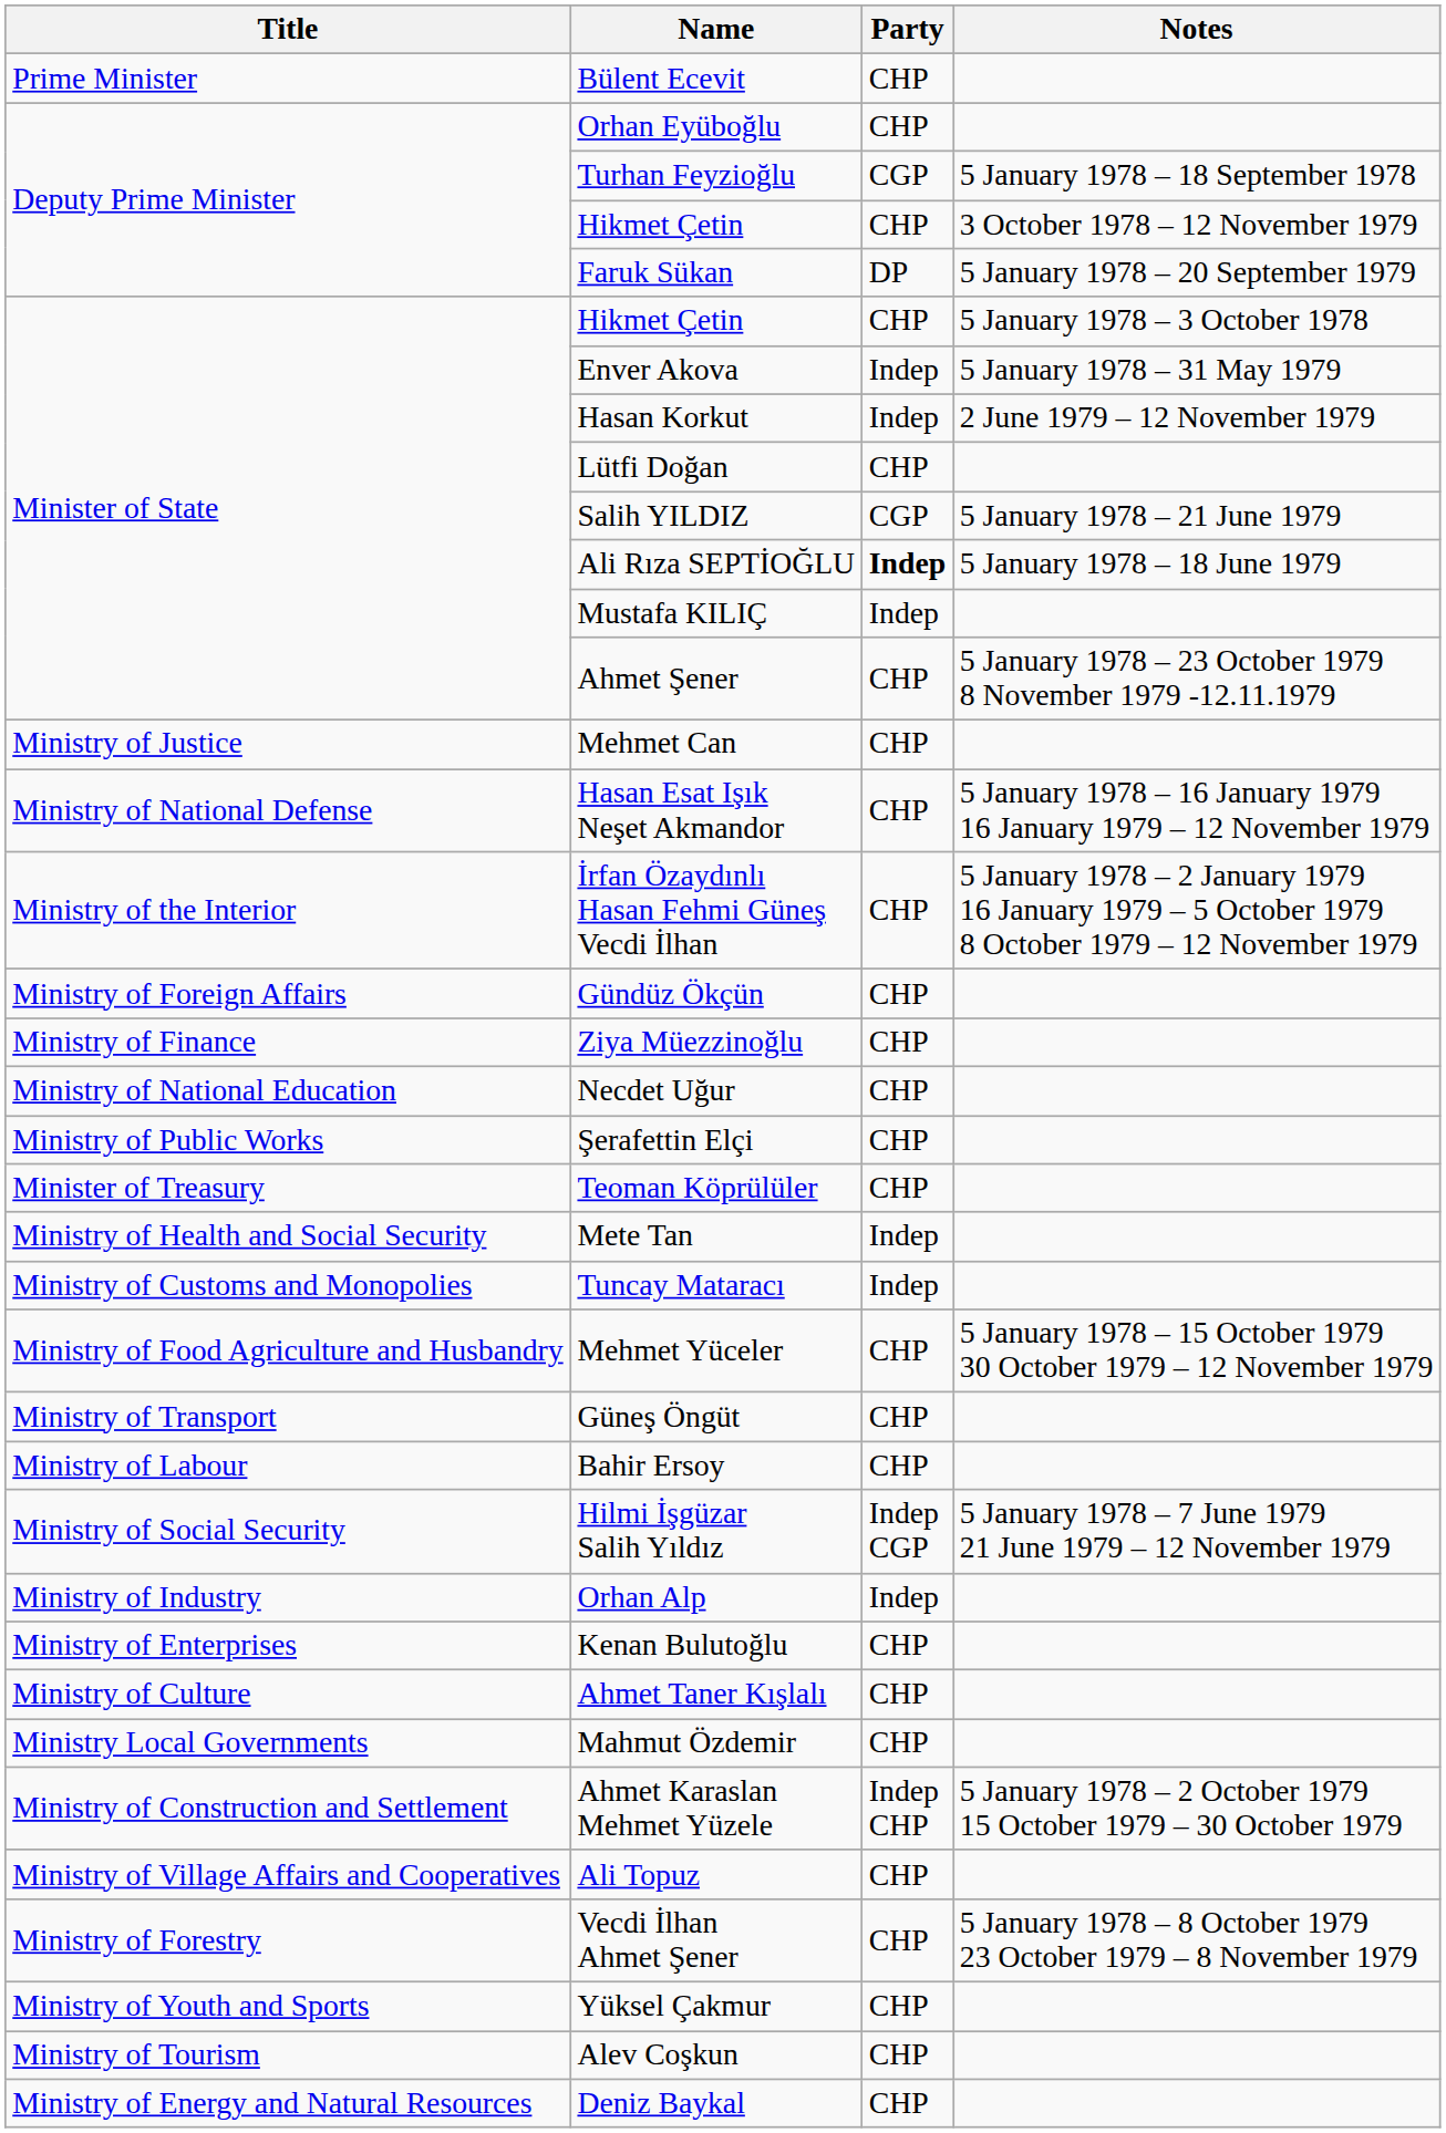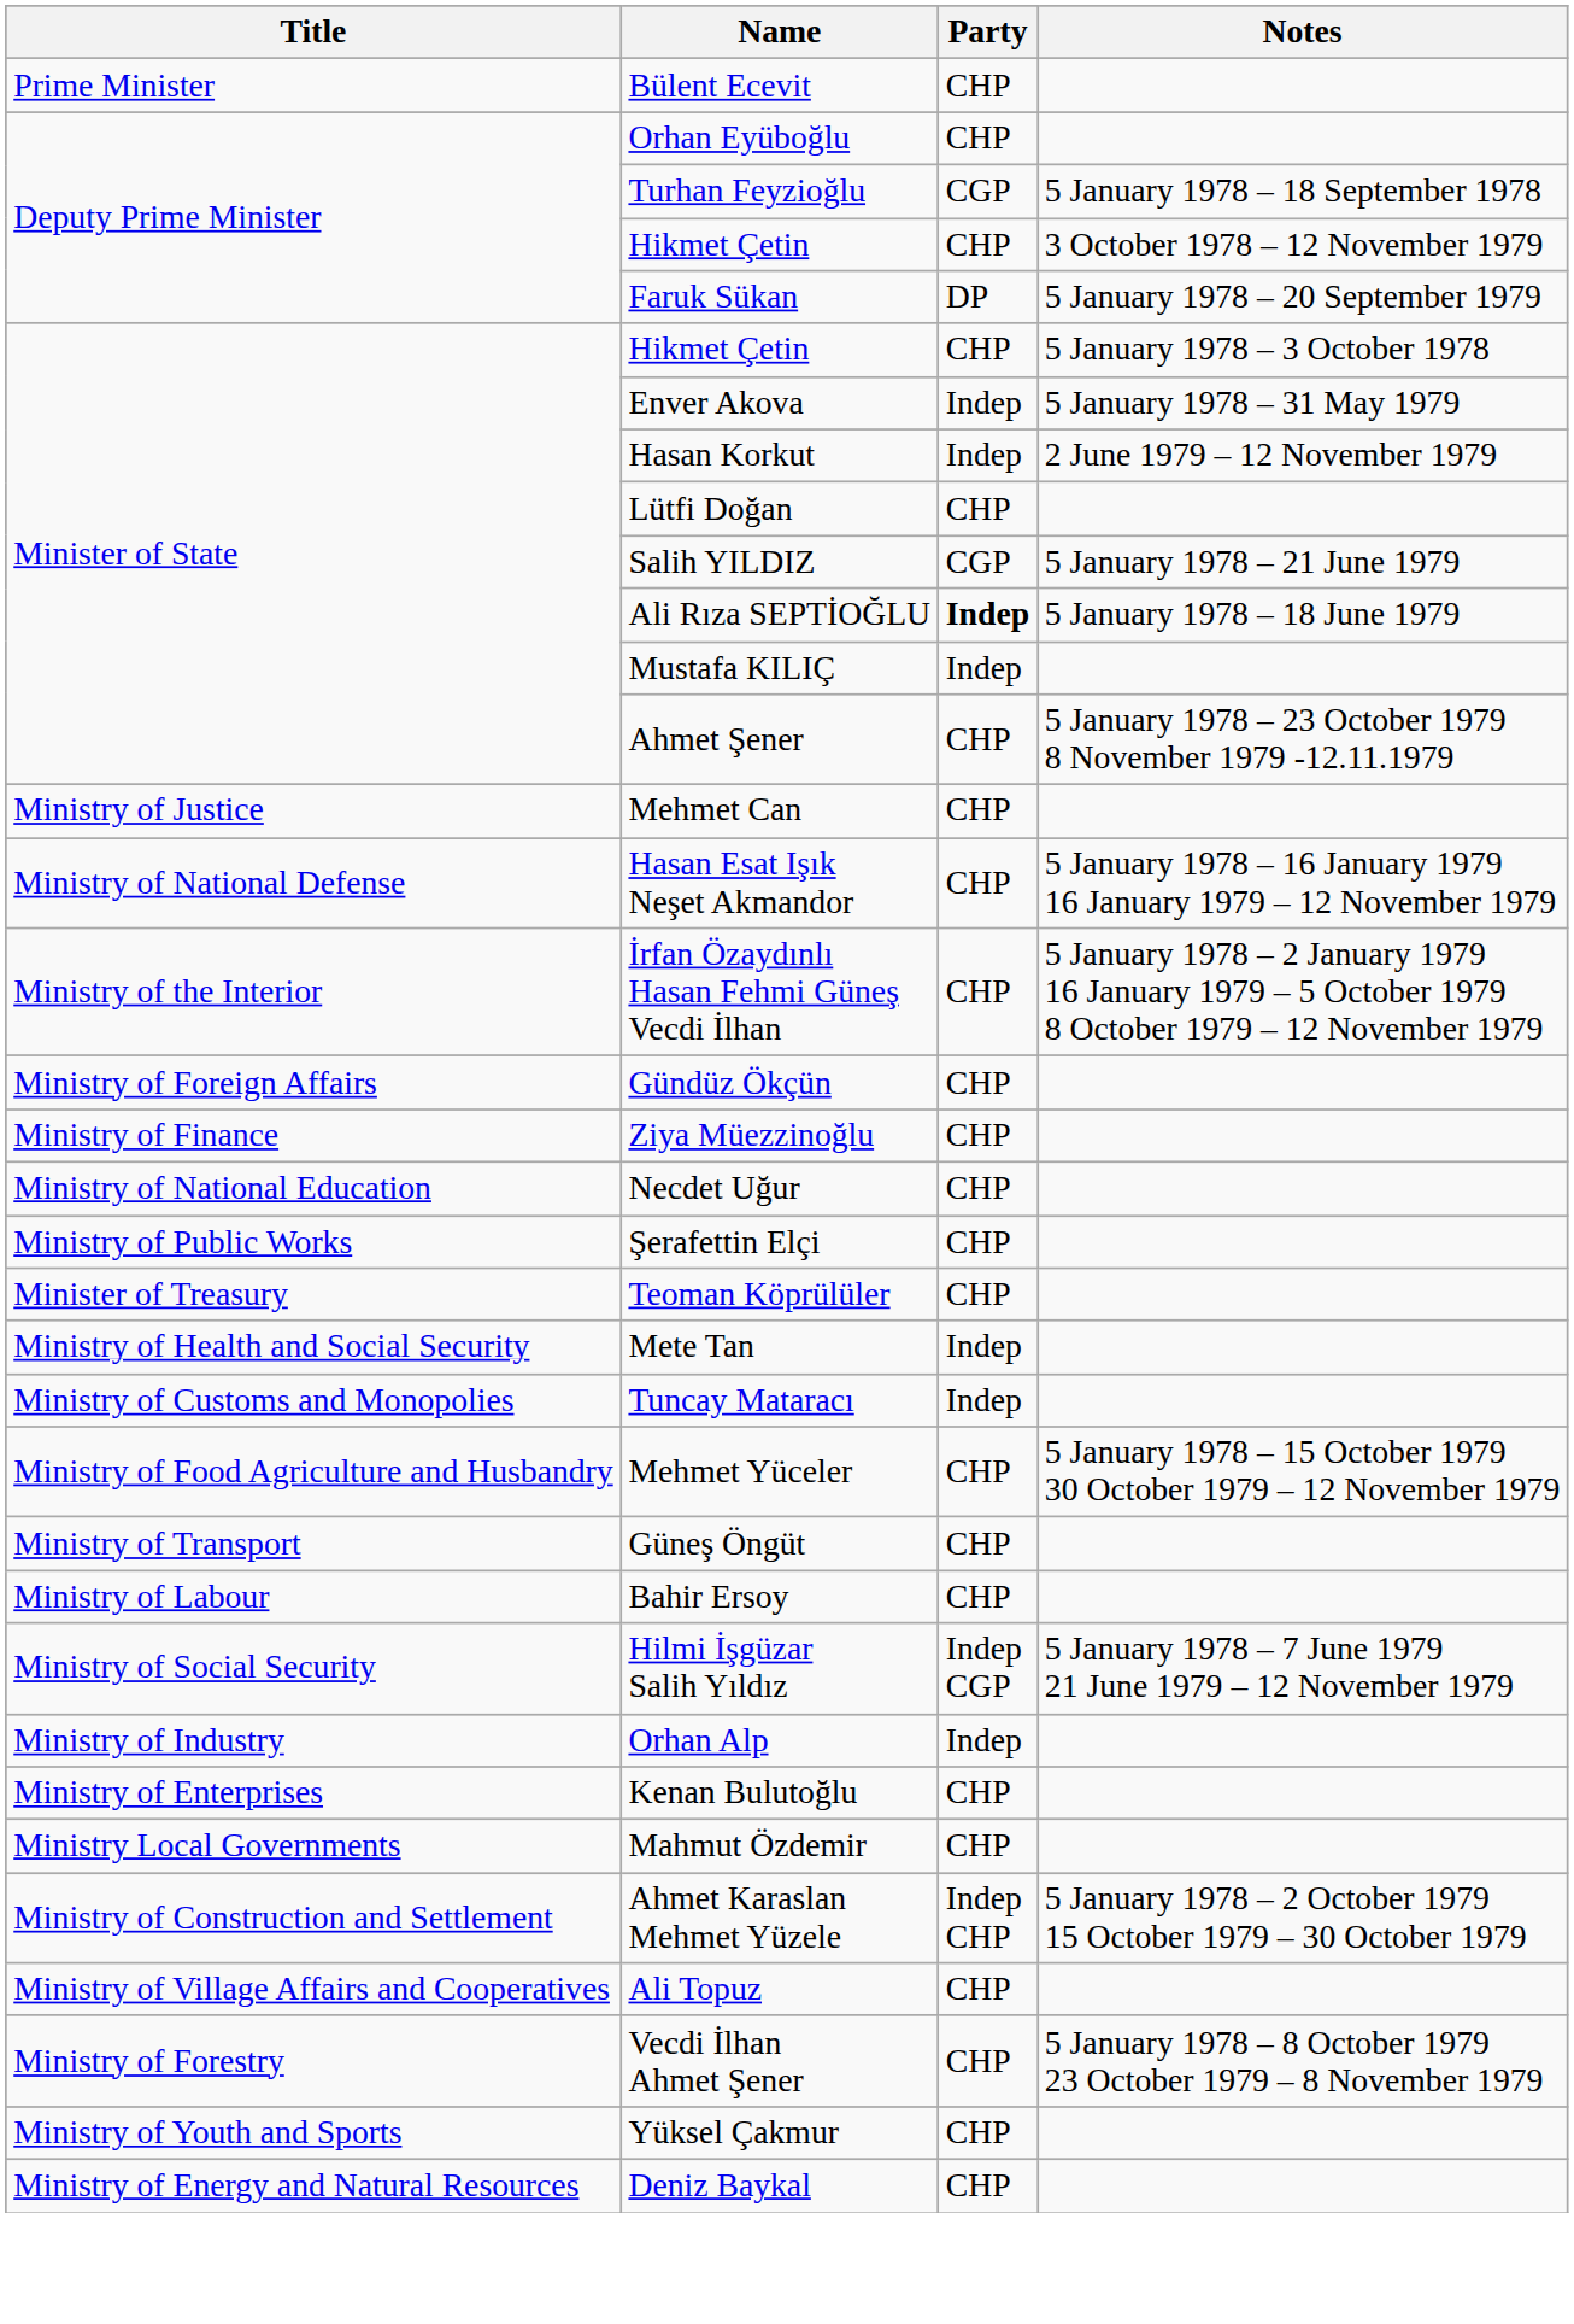 <table class="wikitable">
 <tr>
 <th>Title</th>
 <th>Name</th>
 <th>Party</th>
 <th>Notes</th>
 </tr>
 <tr>
 <td><a href='#'>Prime Minister</a></td>
 <td><a href='#'>Bülent Ecevit</a></td>
 <td>CHP</td>
 <td></td>
 </tr>
 <tr>
 <td rowspan="4"><a href='#'>Deputy Prime Minister</a></td>
 <td><a href='#'>Orhan Eyüboğlu</a></td>
 <td>CHP</td>
 <td></td>
 </tr>
 <tr>
 <td><a href='#'>Turhan Feyzioğlu</a></td>
 <td>CGP</td>
 <td>5 January 1978 – 18 September 1978</td>
 </tr>
 <tr>
 <td><a href='#'>Hikmet Çetin</a></td>
 <td>CHP</td>
 <td>3 October 1978 – 12 November 1979</td>
 </tr>
 <tr>
 <td><a href='#'>Faruk Sükan</a></td>
 <td>DP</td>
 <td>5 January 1978 – 20 September 1979</td>
 </tr>
 <tr>
 <td rowspan="8"><a href='#'>Minister of State</a></td>
 <td><a href='#'>Hikmet Çetin</a></td>
 <td>CHP</td>
 <td>5 January 1978 – 3 October 1978</td>
 </tr>
 <tr>
 <td>Enver Akova</td>
 <td>Indep</td>
 <td>5 January 1978 – 31 May 1979</td>
 </tr>
 <tr>
 <td>Hasan Korkut</td>
 <td>Indep</td>
 <td>2 June 1979 – 12 November 1979</td>
 </tr>
 <tr>
 <td>Lütfi Doğan</td>
 <td>CHP</td>
 <td></td>
 </tr>
 <tr>
 <td>Salih YILDIZ</td>
 <td>CGP</td>
 <td>5 January 1978 – 21 June 1979</td>
 </tr>
 <tr>
 <td>Ali Rıza SEPTİOĞLU</td>
 <td><strong>Indep</strong></td>
 <td>5 January 1978 – 18 June 1979</td>
 </tr>
 <tr>
 <td>Mustafa KILIÇ</td>
 <td>Indep</td>
 <td></td>
 </tr>
 <tr>
 <td>Ahmet Şener</td>
 <td>CHP</td>
 <td>5 January 1978 – 23 October 1979<br>8 November 1979 -12.11.1979</td>
 </tr>
 <tr>
 <td><a href='#'>Ministry of Justice</a></td>
 <td>Mehmet Can</td>
 <td>CHP</td>
 <td></td>
 </tr>
 <tr>
 <td><a href='#'>Ministry of National Defense</a></td>
 <td><a href='#'>Hasan Esat Işık</a><br>Neşet Akmandor</td>
 <td>CHP</td>
 <td>5 January 1978 – 16 January 1979<br>16 January 1979 – 12 November 1979</td>
 </tr>
 <tr>
 <td><a href='#'>Ministry of the Interior</a></td>
 <td><a href='#'>İrfan Özaydınlı</a><br><a href='#'>Hasan Fehmi Güneş</a><br>Vecdi İlhan</td>
 <td>CHP</td>
 <td>5 January 1978 – 2 January 1979<br>16 January 1979 – 5 October 1979<br>8 October 1979 – 12 November 1979</td>
 </tr>
 <tr>
 <td><a href='#'>Ministry of Foreign Affairs</a></td>
 <td><a href='#'>Gündüz Ökçün</a></td>
 <td>CHP</td>
 <td></td>
 </tr>
 <tr>
 <td><a href='#'>Ministry of Finance</a></td>
 <td><a href='#'>Ziya Müezzinoğlu</a></td>
 <td>CHP</td>
 <td></td>
 </tr>
 <tr>
 <td><a href='#'>Ministry of National Education</a></td>
 <td>Necdet Uğur</td>
 <td>CHP</td>
 <td></td>
 </tr>
 <tr>
 <td><a href='#'>Ministry of Public Works</a></td>
 <td>Şerafettin Elçi</td>
 <td>CHP</td>
 <td></td>
 </tr>
 <tr>
 <td><a href='#'>Minister of Treasury</a></td>
 <td><a href='#'>Teoman Köprülüler</a></td>
 <td>CHP</td>
 <td></td>
 </tr>
 <tr>
 <td><a href='#'>Ministry of Health and Social Security</a></td>
 <td>Mete Tan</td>
 <td>Indep</td>
 <td></td>
 </tr>
 <tr>
 <td><a href='#'>Ministry of Customs and Monopolies</a></td>
 <td><a href='#'>Tuncay Mataracı</a></td>
 <td>Indep</td>
 <td></td>
 </tr>
 <tr>
 <td><a href='#'>Ministry of Food Agriculture and Husbandry</a></td>
 <td>Mehmet Yüceler</td>
 <td>CHP</td>
 <td>5 January 1978 – 15 October 1979<br>30 October 1979 – 12 November 1979</td>
 </tr>
 <tr>
 <td><a href='#'>Ministry of Transport</a></td>
 <td>Güneş Öngüt</td>
 <td>CHP</td>
 <td></td>
 </tr>
 <tr>
 <td><a href='#'>Ministry of Labour</a></td>
 <td>Bahir Ersoy</td>
 <td>CHP</td>
 <td></td>
 </tr>
 <tr>
 <td><a href='#'>Ministry of Social Security</a></td>
 <td><a href='#'>Hilmi İşgüzar</a><br>Salih Yıldız</td>
 <td>Indep<br>CGP</td>
 <td>5 January 1978 – 7 June 1979<br> 21 June 1979 – 12 November 1979</td>
 </tr>
 <tr>
 <td><a href='#'>Ministry of Industry</a></td>
 <td><a href='#'>Orhan Alp</a></td>
 <td>Indep</td>
 <td></td>
 </tr>
 <tr>
 <td><a href='#'>Ministry of Enterprises</a></td>
 <td>Kenan Bulutoğlu</td>
 <td>CHP</td>
 <td></td>
 </tr>
 <tr>
-<td><a href='#'>Ministry of Culture</a></td>
-<td><a href='#'>Ahmet Taner Kışlalı</a></td>
-<td>CHP</td>
-<td></td>
-</tr>
-<tr>
 <td><a href='#'>Ministry Local Governments</a></td>
 <td>Mahmut Özdemir</td>
 <td>CHP</td>
 <td></td>
 </tr>
 <tr>
 <td><a href='#'>Ministry of Construction and Settlement</a></td>
 <td>Ahmet Karaslan<br>Mehmet Yüzele</td>
 <td>Indep<br>CHP</td>
 <td>5 January 1978 – 2 October 1979<br>15 October 1979 – 30 October 1979</td>
 </tr>
 <tr>
 <td><a href='#'>Ministry of Village Affairs and Cooperatives</a></td>
 <td><a href='#'>Ali Topuz</a></td>
 <td>CHP</td>
 <td></td>
 </tr>
 <tr>
 <td><a href='#'>Ministry of Forestry</a></td>
 <td>Vecdi İlhan<br>Ahmet Şener</td>
 <td>CHP</td>
 <td>5 January 1978 – 8 October 1979<br>23 October 1979 – 8 November 1979</td>
 </tr>
 <tr>
 <td><a href='#'>Ministry of Youth and Sports</a></td>
 <td>Yüksel Çakmur</td>
 <td>CHP</td>
 <td></td>
 </tr>
 <tr>
-<td><a href='#'>Ministry of Tourism</a></td>
-<td>Alev Coşkun</td>
-<td>CHP</td>
-<td></td>
-</tr>
-<tr>
 <td><a href='#'>Ministry of Energy and Natural Resources</a></td>
 <td><a href='#'>Deniz Baykal</a></td>
 <td>CHP</td>
 <td></td>
 </tr>
 </table>
